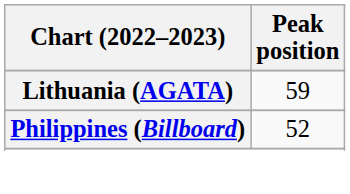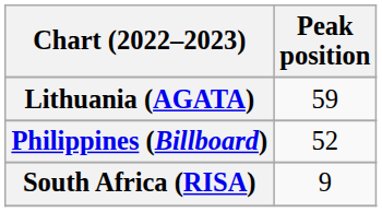 <table class="wikitable sortable plainrowheaders" style="text-align:center">
 <tr>
 <th scope="col">Chart (2022–2023)</th>
 <th scope="col">Peak<br>position</th>
 </tr>
 <tr>
 </tr>
 <tr>
 </tr>
 <tr>
 </tr>
 <tr>
 </tr>
 <tr>
 <th scope="row">Lithuania (<a href='#'>AGATA</a>)</th>
 <td>59</td>
 </tr>
 <tr>
 </tr>
 <tr>
 </tr>
 <tr>
 </tr>
 <tr>
 <th scope="row"><a href='#'>Philippines</a> (<em><a href='#'>Billboard</a></em>)</th>
 <td>52</td>
 </tr>
 <tr>
 </tr>
 <tr>
+<th scope="row">South Africa (<a href='#'>RISA</a>)</th>
+<td>9</td>
+</tr>
+<tr>
 </tr>
 <tr>
 </tr>
 <tr>
 </tr>
 <tr>
 </tr>
 <tr>
 </tr>
 <tr>
 </tr>
 <tr>
 </tr>
 <tr>
 </tr>
 </table>
